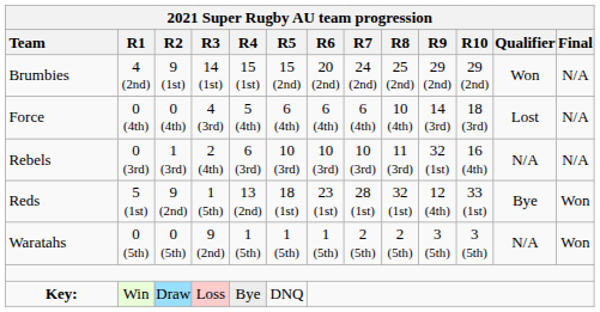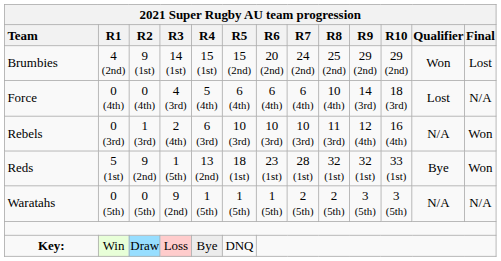 <table class="wikitable" style="text-align:center; min-width:60%">
 <tr>
 <th colspan="100%" cellpadding="0" cellspacing="0">2021 Super Rugby AU team progression</th>
 </tr>
 <tr>
 <th style="text-align:left; width:8em;">Team</th>
 <th style="width:2em;">R1</th>
 <th style="width:2em;">R2</th>
 <th style="width:2em;">R3</th>
 <th style="width:2em;">R4</th>
 <th style="width:2em;">R5</th>
 <th style="width:2em;">R6</th>
 <th style="width:2em;">R7</th>
 <th style="width:2em;">R8</th>
 <th style="width:2em;">R9</th>
 <th style="width:2em;">R10</th>
 <th style="padding:1px;width:2em;">Qualifier</th>
 <th style="padding:1px;width:2em;">Final</th>
 </tr>
 <tr>
 <td style="text-align:left;">Brumbies</td>
 <td>4 <br> <small>(2nd)</small></td>
 <td>9 <br> <small>(1st)</small></td>
 <td>14 <br> <small>(1st)</small></td>
 <td>15 <br> <small>(1st)</small></td>
 <td>15 <br> <small>(2nd)</small></td>
 <td>20 <br> <small>(2nd)</small></td>
 <td>24 <br> <small>(2nd)</small></td>
 <td>25 <br> <small>(2nd)</small></td>
 <td>29 <br> <small>(2nd)</small></td>
 <td>29 <br> <small>(2nd)</small></td>
 <td>Won</td>
-<td>N/A</td>
+<td>Lost</td>
 </tr>
 <tr>
 <td style="text-align:left;">Force</td>
 <td>0 <br> <small>(4th)</small></td>
 <td>0 <br> <small>(4th)</small></td>
 <td>4 <br> <small>(3rd)</small></td>
 <td>5 <br> <small>(4th)</small></td>
 <td>6 <br> <small>(4th)</small></td>
 <td>6 <br> <small>(4th)</small></td>
 <td>6 <br> <small>(4th)</small></td>
 <td>10 <br> <small>(4th)</small></td>
 <td>14 <br> <small>(3rd)</small></td>
 <td>18 <br> <small>(3rd)</small></td>
 <td>Lost</td>
 <td>N/A</td>
 </tr>
 <tr>
 <td style="text-align:left;">Rebels</td>
 <td>0 <br> <small>(3rd)</small></td>
 <td>1 <br> <small>(3rd)</small></td>
 <td>2 <br> <small>(4th)</small></td>
 <td>6 <br> <small>(3rd)</small></td>
 <td>10 <br> <small>(3rd)</small></td>
 <td>10 <br> <small>(3rd)</small></td>
 <td>10 <br> <small>(3rd)</small></td>
 <td>11 <br> <small>(3rd)</small></td>
-<td>32 <br> <small>(1st)</small></td>
+<td>12 <br> <small>(4th)</small></td>
 <td>16 <br> <small>(4th)</small></td>
 <td>N/A</td>
-<td>N/A</td>
+<td>Won</td>
 </tr>
 <tr>
 <td style="text-align:left;">Reds</td>
 <td>5 <br> <small>(1st)</small></td>
 <td>9 <br> <small>(2nd)</small></td>
 <td>1 <br> <small>(5th)</small></td>
 <td>13 <br> <small>(2nd)</small></td>
 <td>18 <br> <small>(1st)</small></td>
 <td>23 <br> <small>(1st)</small></td>
 <td>28 <br> <small>(1st)</small></td>
 <td>32 <br> <small>(1st)</small></td>
-<td>12 <br> <small>(4th)</small></td>
+<td>32 <br> <small>(1st)</small></td>
 <td>33 <br> <small>(1st)</small></td>
 <td>Bye</td>
 <td>Won</td>
 </tr>
 <tr>
 <td style="text-align:left;">Waratahs</td>
 <td>0 <br> <small>(5th)</small></td>
 <td>0 <br> <small>(5th)</small></td>
 <td>9 <br> <small>(2nd)</small></td>
 <td>1 <br> <small>(5th)</small></td>
 <td>1 <br> <small>(5th)</small></td>
 <td>1 <br> <small>(5th)</small></td>
 <td>2 <br> <small>(5th)</small></td>
 <td>2 <br> <small>(5th)</small></td>
 <td>3 <br> <small>(5th)</small></td>
 <td>3 <br> <small>(5th)</small></td>
 <td>N/A</td>
-<td>Won</td>
+<td>N/A</td>
 </tr>
 <tr>
 <td colspan="100%" style="text-align:center; height: 10px;"></td>
 </tr>
 <tr>
 <td><strong>Key:</strong></td>
 <td style="background:#E8FFD8;">Win</td>
 <td style="background:#97DEFF;padding:0;">Draw</td>
 <td style="background:#FFCCCC;padding:0;">Loss</td>
 <td style="background:#ECECEC;">Bye</td>
 <td style="line-height:1.2;padding:3px;">DNQ</td>
 </tr>
 </table>
